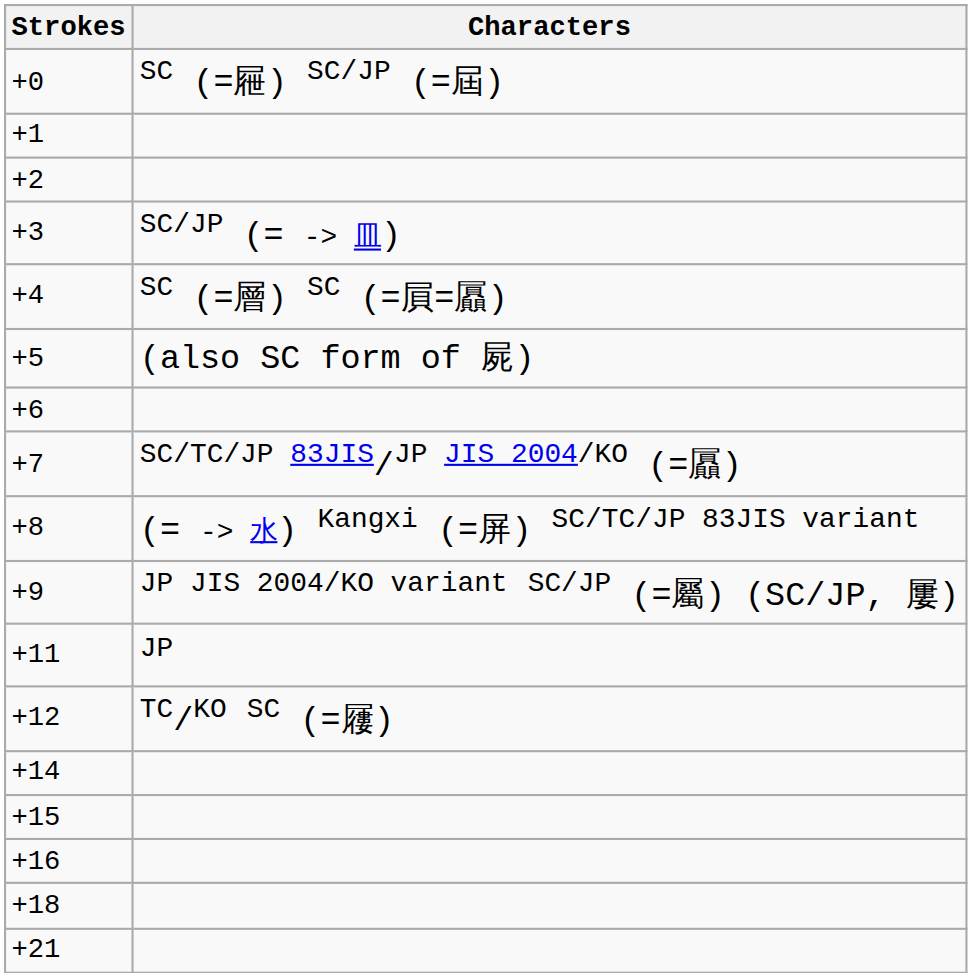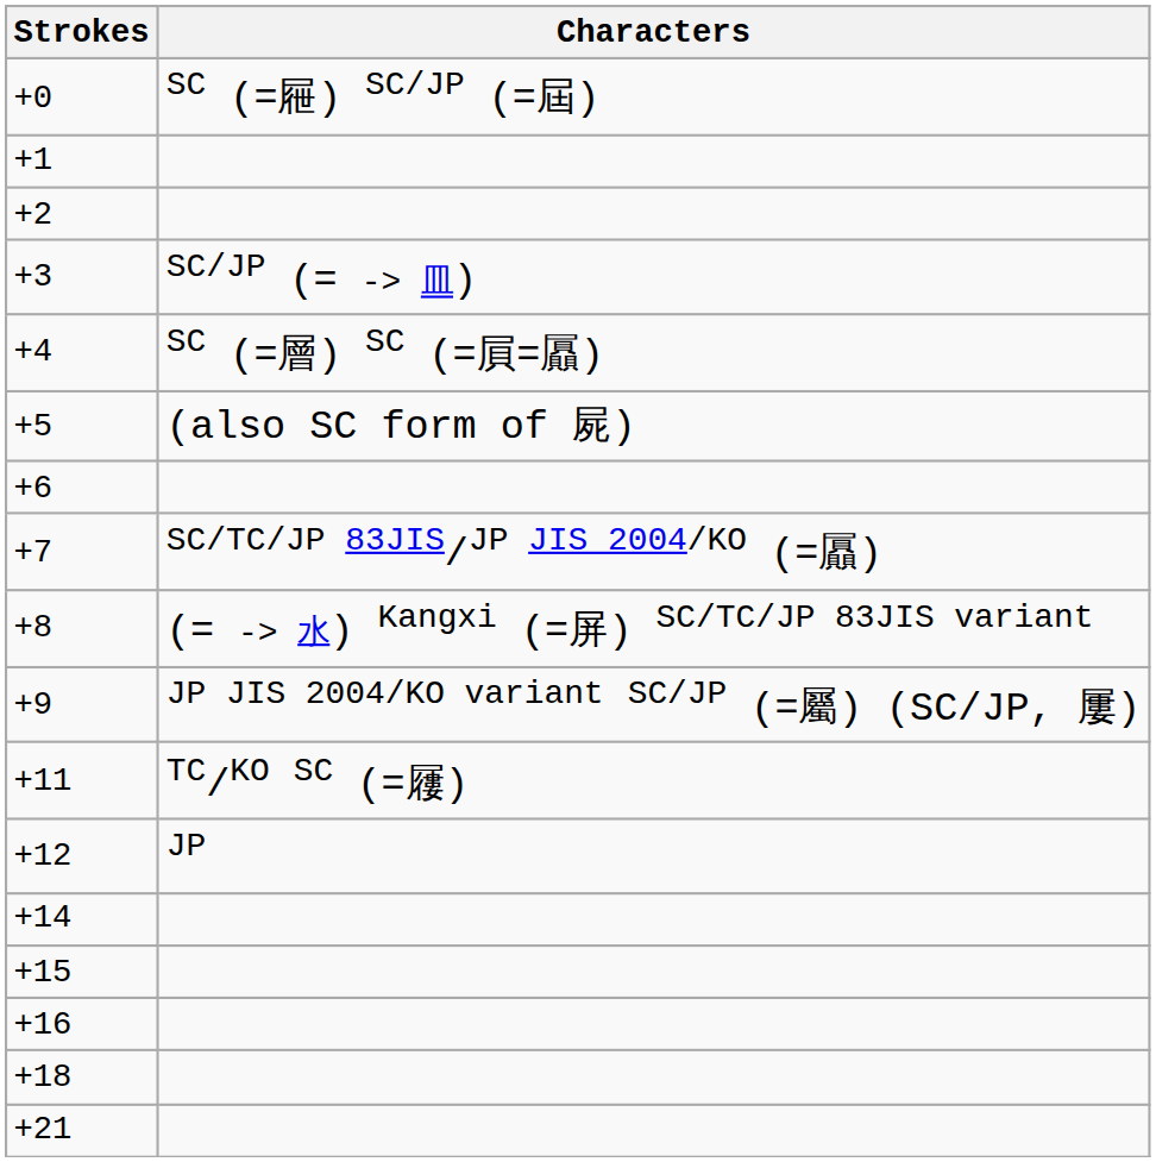 <table class="wikitable">
 <tr>
 <th>Strokes</th>
 <th>Characters</th>
 </tr>
 <tr --->
 <td>+0</td>
 <td style="font-size: large;">     <sup>SC</sup> (=屜) <sup>SC/JP</sup> (=屆)</td>
 </tr>
 <tr --->
 <td>+1</td>
 <td style="font-size: large;"> </td>
 </tr>
 <tr --->
 <td>+2</td>
 <td style="font-size: large;"> </td>
 </tr>
 <tr --->
 <td>+3</td>
 <td style="font-size: large;"><sup>SC/JP</sup> (= <small>-> <a href='#'>皿</a></small>)</td>
 </tr>
 <tr --->
 <td>+4</td>
 <td style="font-size: large;">    <sup>SC</sup> (=層) <sup>SC</sup> (=屓=屭)</td>
 </tr>
 <tr --->
 <td>+5</td>
 <td style="font-size: large;"> (also SC form of 屍)</td>
 </tr>
 <tr --->
 <td>+6</td>
 <td style="font-size: large;">    </td>
 </tr>
 <tr --->
 <td>+7</td>
 <td style="font-size: large;"> <sup>SC/TC/JP <a href='#'>83JIS</a></sup>/<sup>JP <a href='#'>JIS 2004</a>/KO</sup>   (=屭)     </td>
 </tr>
 <tr --->
 <td>+8</td>
 <td style="font-size: large;">  (= <small>-> <a href='#'>水</a></small>) <sup>Kangxi</sup> (=屏)   <sup>SC/TC/JP 83JIS variant</sup></td>
 </tr>
 <tr --->
 <td>+9</td>
 <td style="font-size: large;"><sup>JP JIS 2004/KO variant</sup> <sup>SC/JP</sup> (=屬)   (SC/JP, 屢)</td>
 </tr>
 <tr --->
 <td>+11</td>
-<td style="font-size: large;">  <sup>JP</sup></td>
+<td style="font-size: large;"><sup>TC</sup>/<sup>KO</sup>  <sup>SC</sup> (=屨) </td>
 </tr>
 <tr --->
 <td>+12</td>
-<td style="font-size: large;"><sup>TC</sup>/<sup>KO</sup>  <sup>SC</sup> (=屨) </td>
+<td style="font-size: large;">  <sup>JP</sup></td>
 </tr>
 <tr --->
 <td>+14</td>
 <td style="font-size: large;"></td>
 </tr>
 <tr --->
 <td>+15</td>
 <td style="font-size: large;"> </td>
 </tr>
 <tr --->
 <td>+16</td>
 <td style="font-size: large;"></td>
 </tr>
 <tr --->
 <td>+18</td>
 <td style="font-size: large;"></td>
 </tr>
 <tr --->
 <td>+21</td>
 <td style="font-size: large;"></td>
 </tr>
 </table>
